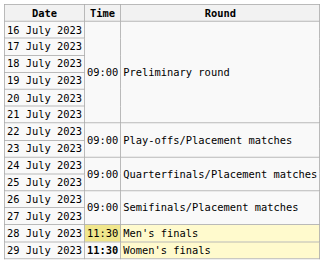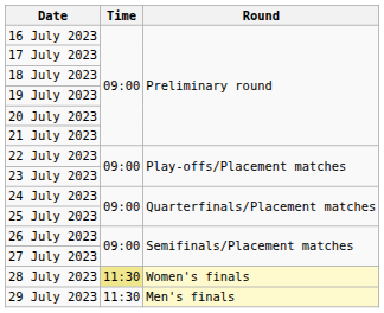 <table class="wikitable">
 <tr>
 <th>Date</th>
 <th>Time</th>
 <th>Round</th>
 </tr>
 <tr>
 <td>16 July 2023</td>
 <td rowspan=6>09:00</td>
 <td rowspan=6>Preliminary round</td>
 </tr>
 <tr>
 <td>17 July 2023</td>
 </tr>
 <tr>
 <td>18 July 2023</td>
 </tr>
 <tr>
 <td>19 July 2023</td>
 </tr>
 <tr>
 <td>20 July 2023</td>
 </tr>
 <tr>
 <td>21 July 2023</td>
 </tr>
 <tr>
 <td>22 July 2023</td>
 <td rowspan=2>09:00</td>
 <td rowspan=2>Play-offs/Placement matches</td>
 </tr>
 <tr>
 <td>23 July 2023</td>
 </tr>
 <tr>
 <td>24 July 2023</td>
 <td rowspan=2>09:00</td>
 <td rowspan=2>Quarterfinals/Placement matches</td>
 </tr>
 <tr>
 <td>25 July 2023</td>
 </tr>
 <tr>
 <td>26 July 2023</td>
 <td rowspan=2>09:00</td>
 <td rowspan=2>Semifinals/Placement matches</td>
 </tr>
 <tr>
 <td>27 July 2023</td>
 </tr>
 <tr>
 <td>28 July 2023</td>
 <td style="background: khaki;">11:30</td>
-<td style=background:lemonchiffon>Men's finals</td>
+<td style=background:lemonchiffon>Women's finals</td>
 </tr>
 <tr>
 <td>29 July 2023</td>
-<td><strong>11:30</strong></td>
-<td style=background:lemonchiffon>Women's finals</td>
+<td>11:30</td>
+<td style=background:lemonchiffon>Men's finals</td>
 </tr>
 </table>
